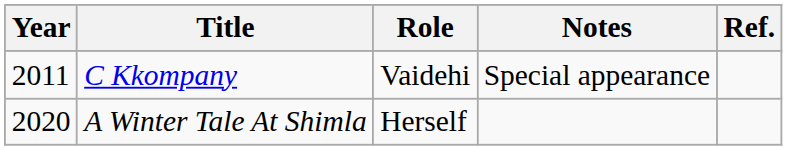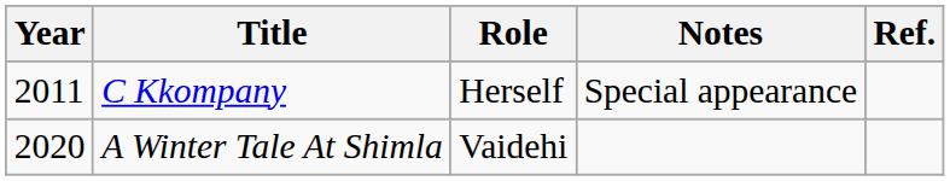 <table class="wikitable sortable">
 <tr>
 <th>Year</th>
 <th>Title</th>
 <th>Role</th>
 <th class="unsortable">Notes</th>
 <th class="unsortable">Ref.</th>
 </tr>
 <tr>
 <td>2011</td>
 <td><em><a href='#'>C Kkompany</a></em></td>
-<td>Vaidehi</td>
+<td>Herself</td>
 <td>Special appearance</td>
 <td></td>
 </tr>
 <tr>
 <td>2020</td>
 <td><em>A Winter Tale At Shimla</em></td>
-<td>Herself</td>
+<td>Vaidehi</td>
 <td></td>
 <td></td>
 </tr>
 </table>
